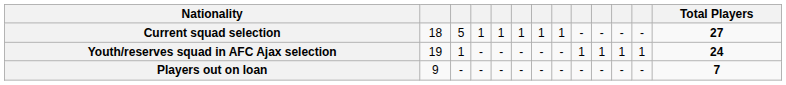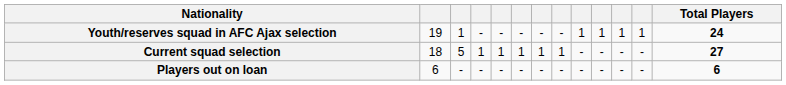 <table class="wikitable" style="width:100%; font-size:85%;">
 <tr valign=top>
 <th align=center>Nationality</th>
 <th align=center></th>
 <th align=center></th>
 <th align=center></th>
 <th align=center></th>
 <th align=center></th>
 <th align=center></th>
 <th align=center></th>
 <th align=center></th>
 <th align=center></th>
 <th align=center></th>
 <th align=center></th>
 <th align=center>Total Players</th>
 </tr>
 <tr>
+<th align=center>Youth/reserves squad in AFC Ajax selection</th>
+<td align=center>19</td>
+<td align=center>1</td>
+<td align=center>-</td>
+<td align=center>-</td>
+<td align=center>-</td>
+<td align=center>-</td>
+<td align=center>-</td>
+<td align=center>1</td>
+<td align=center>1</td>
+<td align=center>1</td>
+<td align=center>1</td>
+<td align=center><strong>24</strong></td>
+</tr>
+<tr>
 <th align=center>Current squad selection</th>
 <td align=center>18</td>
 <td align=center>5</td>
 <td align=center>1</td>
 <td align=center>1</td>
 <td align=center>1</td>
 <td align=center>1</td>
 <td align=center>1</td>
 <td align=center>-</td>
 <td align=center>-</td>
 <td align=center>-</td>
 <td align=center>-</td>
 <td align=center><strong>27</strong></td>
 </tr>
 <tr>
-<th align=center>Youth/reserves squad in AFC Ajax selection</th>
-<td align=center>19</td>
-<td align=center>1</td>
-<td align=center>-</td>
-<td align=center>-</td>
-<td align=center>-</td>
-<td align=center>-</td>
-<td align=center>-</td>
-<td align=center>1</td>
-<td align=center>1</td>
-<td align=center>1</td>
-<td align=center>1</td>
-<td align=center><strong>24</strong></td>
-</tr>
-<tr>
 <th align=center>Players out on loan</th>
-<td align=center>9</td>
+<td align=center>6</td>
 <td align=center>-</td>
 <td align=center>-</td>
 <td align=center>-</td>
 <td align=center>-</td>
 <td align=center>-</td>
 <td align=center>-</td>
 <td align=center>-</td>
 <td align=center>-</td>
 <td align=center>-</td>
 <td align=center>-</td>
-<td align=center><strong>7</strong></td>
+<td align=center><strong>6</strong></td>
 </tr>
 </table>
